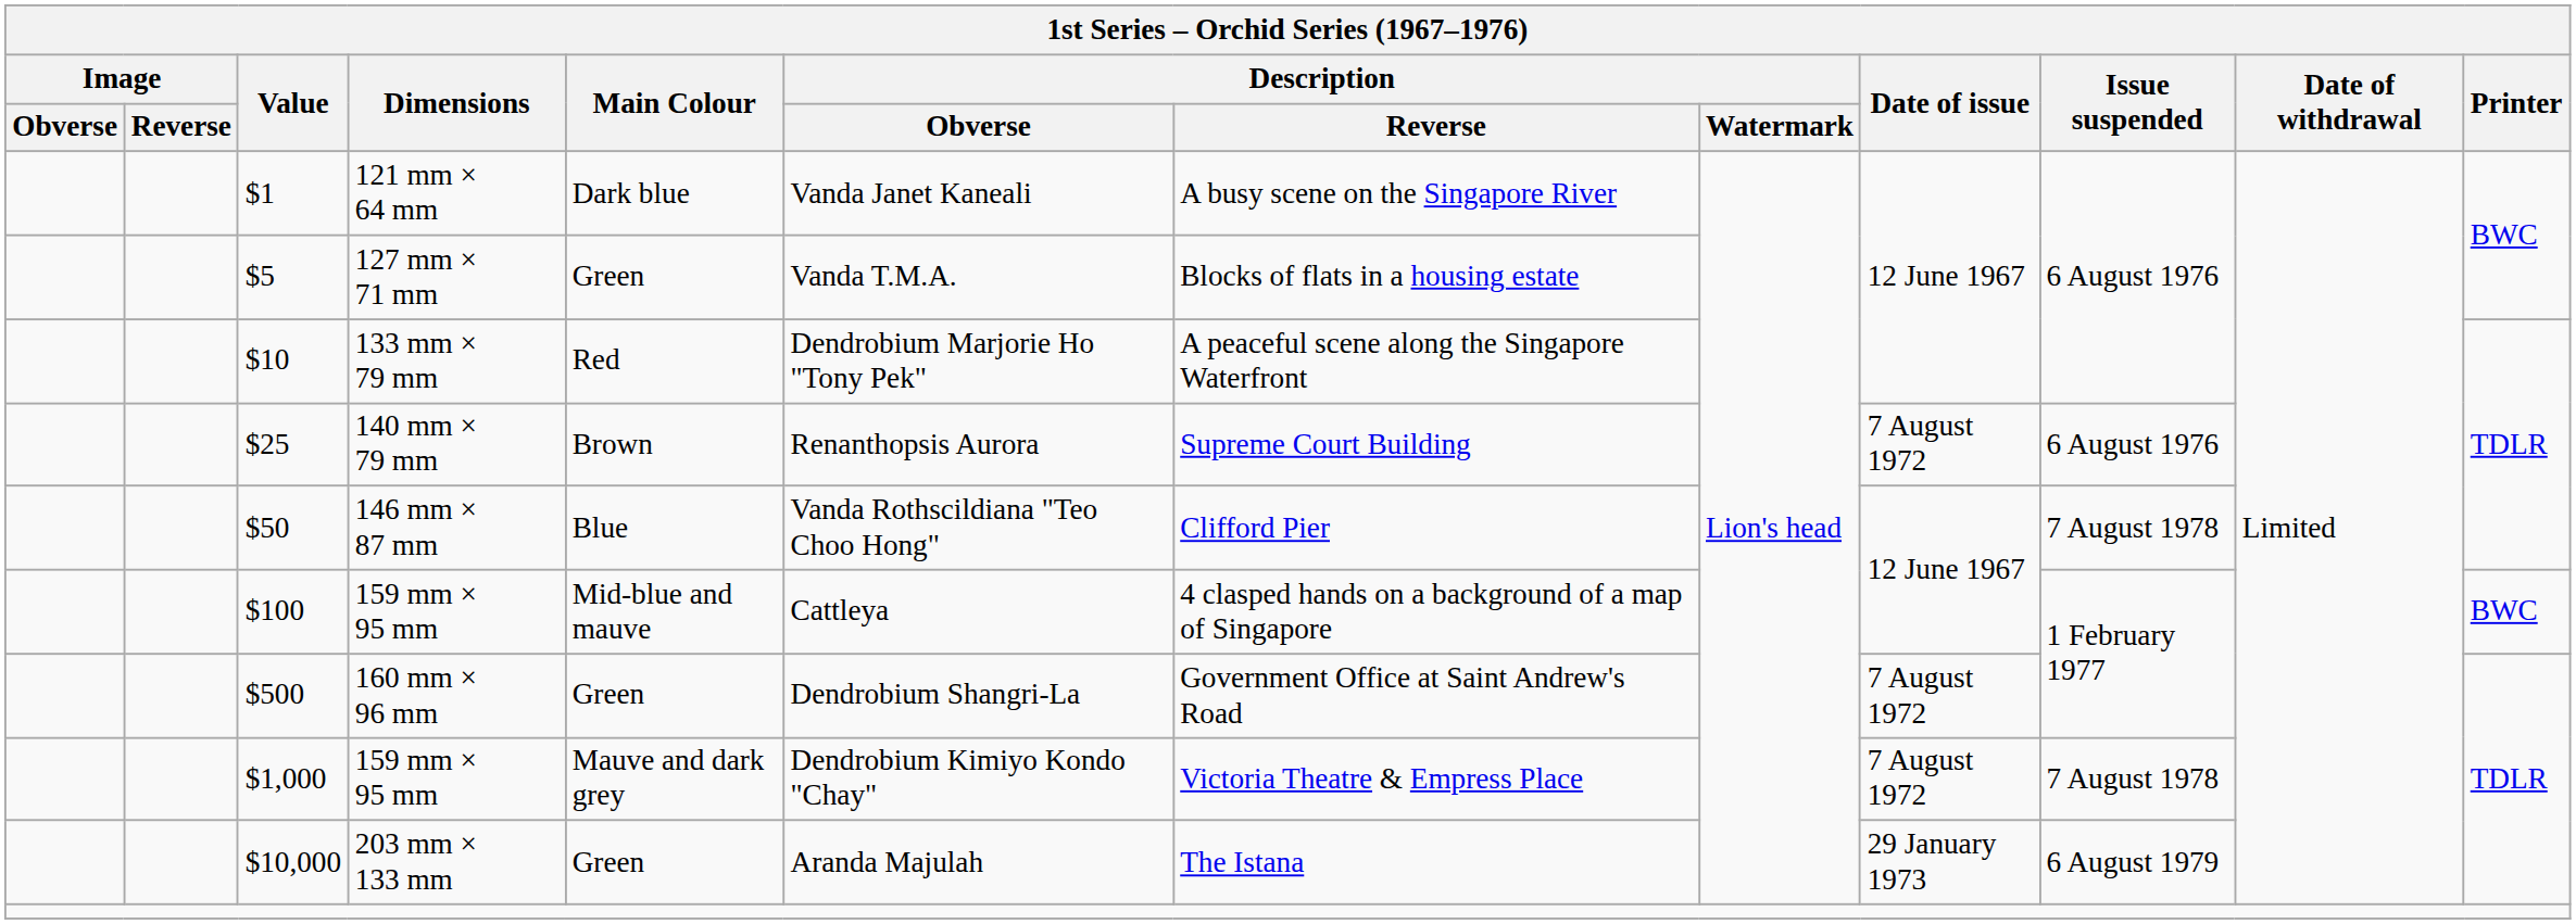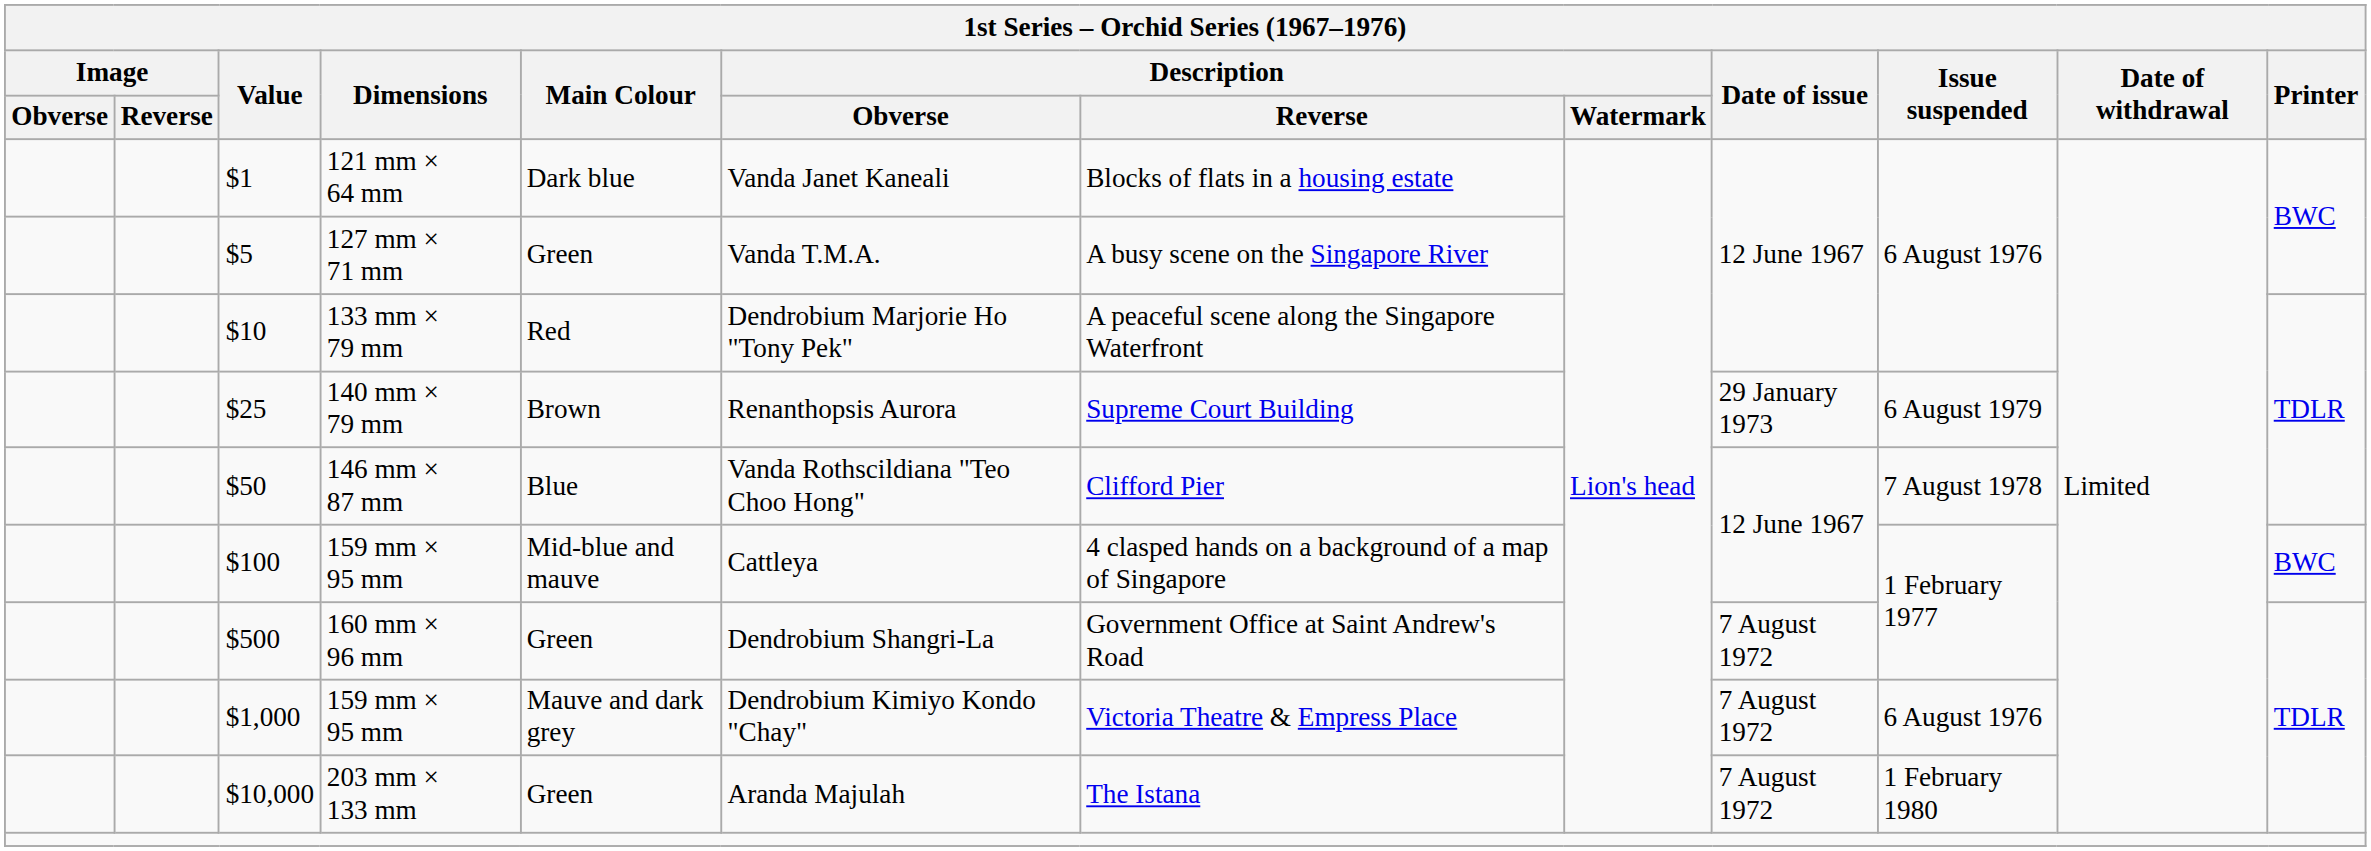 <table class="wikitable" style="font-size: 90%">
 <tr>
 <th colspan="12">1st Series – Orchid Series (1967–1976) </th>
 </tr>
 <tr>
 <th colspan="2">Image</th>
 <th rowspan="2">Value</th>
 <th rowspan="2">Dimensions</th>
 <th rowspan="2">Main Colour</th>
 <th colspan="3">Description</th>
 <th rowspan="2">Date of issue</th>
 <th rowspan="2">Issue suspended</th>
 <th rowspan="2">Date of withdrawal</th>
 <th rowspan="2">Printer</th>
 </tr>
 <tr>
 <th>Obverse</th>
 <th>Reverse</th>
 <th>Obverse</th>
 <th>Reverse</th>
 <th>Watermark</th>
 </tr>
 <tr>
 <td align="center"></td>
 <td align="center"></td>
 <td>$1</td>
 <td>121 mm × 64 mm</td>
 <td>Dark blue</td>
 <td>Vanda Janet Kaneali</td>
-<td>A busy scene on the <a href='#'>Singapore River</a></td>
+<td>Blocks of flats in a <a href='#'>housing estate</a></td>
 <td rowspan="9"><a href='#'>Lion's head</a></td>
 <td rowspan="3">12 June 1967</td>
 <td rowspan="3">6 August 1976</td>
 <td rowspan="9">Limited</td>
 <td rowspan="2"><a href='#'>BWC</a></td>
 </tr>
 <tr>
 <td align="center"></td>
 <td align="center"></td>
 <td>$5</td>
 <td>127 mm × 71 mm</td>
 <td>Green</td>
 <td>Vanda T.M.A.</td>
-<td>Blocks of flats in a <a href='#'>housing estate</a></td>
+<td>A busy scene on the <a href='#'>Singapore River</a></td>
 </tr>
 <tr>
 <td align="center"></td>
 <td align="center"></td>
 <td>$10</td>
 <td>133 mm × 79 mm</td>
 <td>Red</td>
 <td>Dendrobium Marjorie Ho "Tony Pek"</td>
 <td>A peaceful scene along the Singapore Waterfront</td>
 <td rowspan="3"><a href='#'>TDLR</a></td>
 </tr>
 <tr>
 <td align="center"></td>
 <td align="center"></td>
 <td>$25</td>
 <td>140 mm × 79 mm</td>
 <td>Brown</td>
 <td>Renanthopsis Aurora</td>
 <td><a href='#'>Supreme Court Building</a></td>
-<td>7 August 1972</td>
-<td>6 August 1976</td>
+<td>29 January 1973</td>
+<td>6 August 1979</td>
 </tr>
 <tr>
 <td align="center"></td>
 <td align="center"></td>
 <td>$50</td>
 <td>146 mm × 87 mm</td>
 <td>Blue</td>
 <td>Vanda Rothscildiana "Teo Choo Hong"</td>
 <td><a href='#'>Clifford Pier</a></td>
 <td rowspan="2">12 June 1967</td>
 <td>7 August 1978</td>
 </tr>
 <tr>
 <td align="center"></td>
 <td align="center"></td>
 <td>$100</td>
 <td>159 mm × 95 mm</td>
 <td>Mid-blue and mauve</td>
 <td>Cattleya</td>
 <td>4 clasped hands on a background of a map of Singapore</td>
 <td rowspan="2">1 February 1977</td>
 <td><a href='#'>BWC</a></td>
 </tr>
 <tr>
 <td align="center"></td>
 <td align="center"></td>
 <td>$500</td>
 <td>160 mm × 96 mm</td>
 <td>Green</td>
 <td>Dendrobium Shangri-La</td>
 <td>Government Office at Saint Andrew's Road</td>
 <td>7 August 1972</td>
 <td rowspan="3"><a href='#'>TDLR</a></td>
 </tr>
 <tr>
 <td align="center"></td>
 <td align="center"></td>
 <td>$1,000</td>
 <td>159 mm × 95 mm</td>
 <td>Mauve and dark grey</td>
 <td>Dendrobium Kimiyo Kondo "Chay"</td>
 <td><a href='#'>Victoria Theatre</a> & <a href='#'>Empress Place</a></td>
 <td>7 August 1972</td>
-<td>7 August 1978</td>
+<td>6 August 1976</td>
 </tr>
 <tr>
 <td align="center"></td>
 <td align="center"></td>
 <td>$10,000</td>
 <td>203 mm × 133 mm</td>
 <td>Green</td>
 <td>Aranda Majulah</td>
 <td><a href='#'>The Istana</a></td>
-<td>29 January 1973</td>
-<td>6 August 1979</td>
+<td>7 August 1972</td>
+<td>1 February 1980</td>
 </tr>
 <tr>
 <td colspan="12"></td>
 </tr>
 </table>
